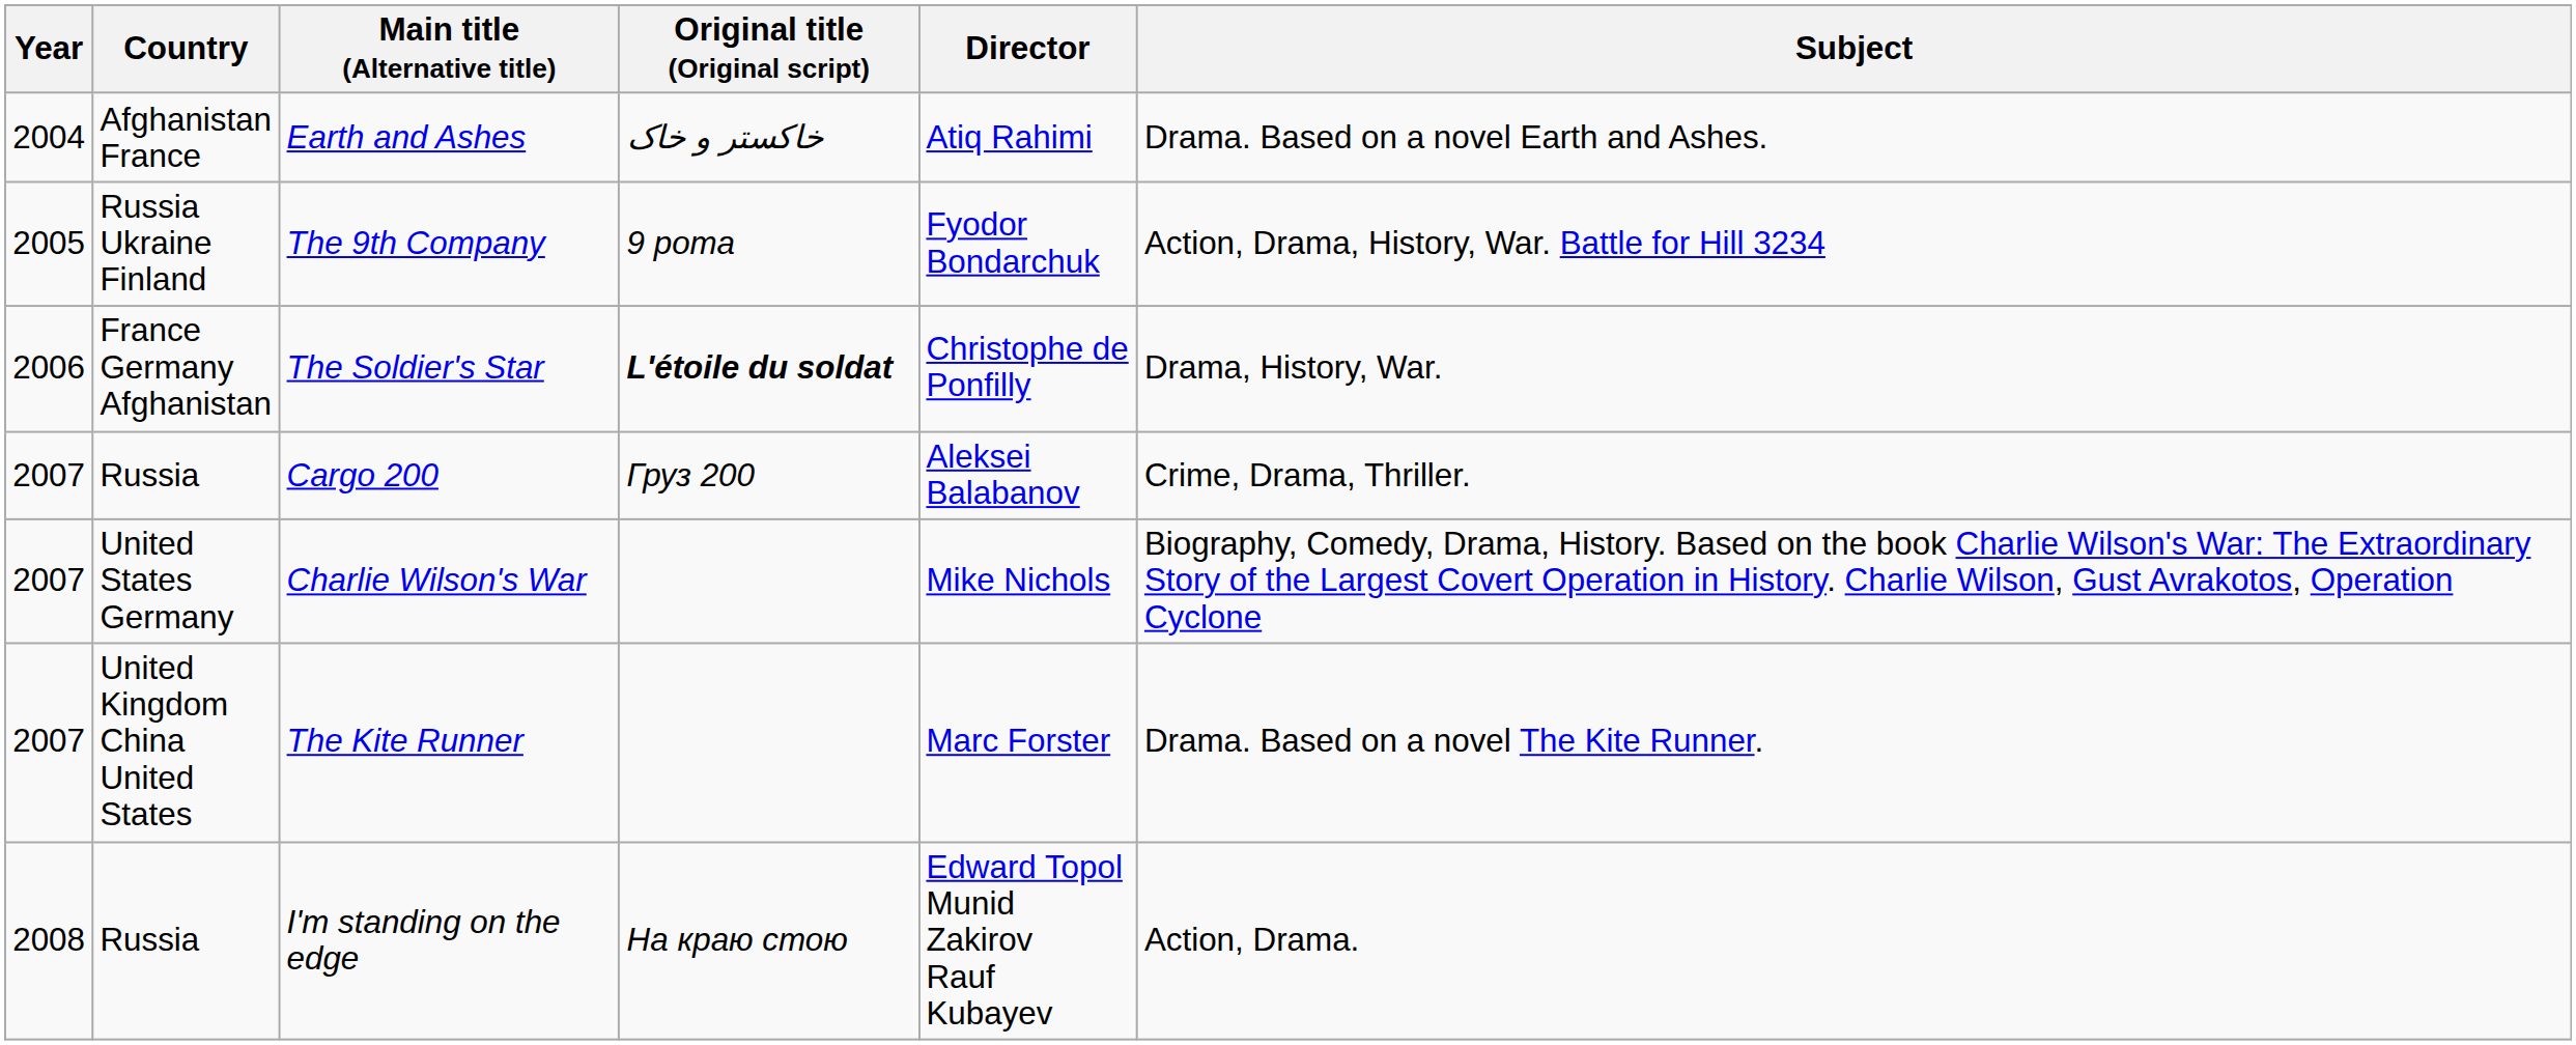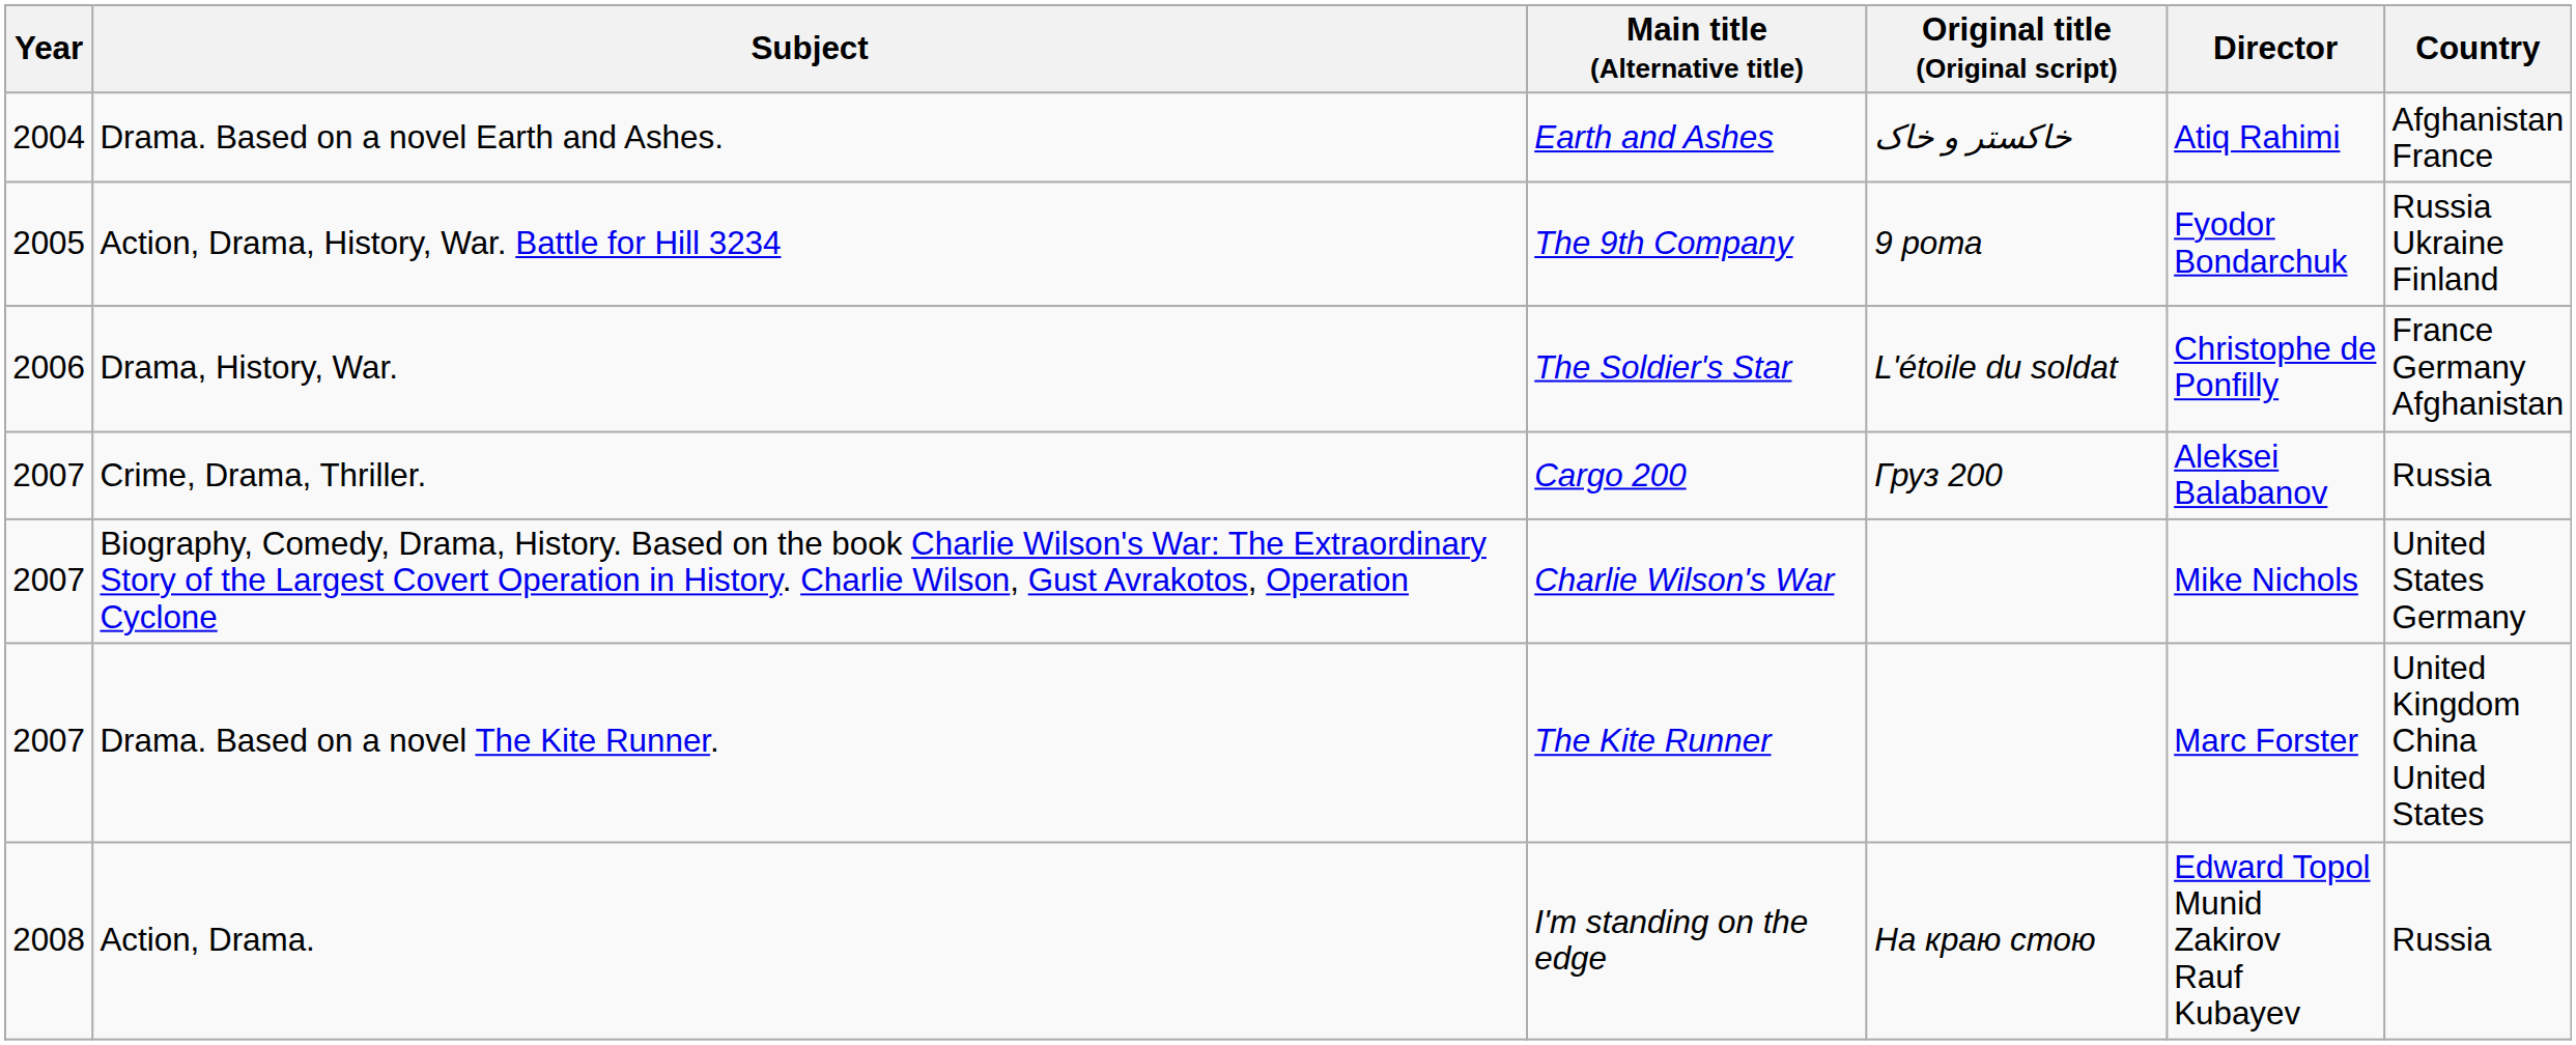 <table class="wikitable sortable" style="width:100%;">
 <tr>
 <th>Year</th>
-<th width= 80>Country</th>
+<th class="unsortable">Subject</th>
 <th class="unsortable" style="width:160px;">Main title<br><small>(Alternative title)</small></th>
 <th class="unsortable" style="width:140px;">Original title<br><small>(Original script)</small></th>
 <th width=100>Director</th>
-<th class="unsortable">Subject</th>
+<th width= 80>Country</th>
 </tr>
 <tr>
 <td>2004</td>
-<td>Afghanistan<br>France</td>
+<td>Drama. Based on a novel Earth and Ashes.</td>
 <td><em><a href='#'>Earth and Ashes</a></em></td>
 <td><em>خاکستر و خاک</em></td>
 <td><a href='#'>Atiq Rahimi</a></td>
-<td>Drama. Based on a novel Earth and Ashes.</td>
+<td>Afghanistan<br>France</td>
 </tr>
 <tr>
 <td>2005</td>
-<td>Russia<br>Ukraine<br>Finland</td>
+<td>Action, Drama, History, War. <a href='#'>Battle for Hill 3234</a></td>
 <td><em><a href='#'>The 9th Company</a></em></td>
 <td><em>9 рота</em></td>
 <td><a href='#'>Fyodor Bondarchuk</a></td>
-<td>Action, Drama, History, War. <a href='#'>Battle for Hill 3234</a></td>
+<td>Russia<br>Ukraine<br>Finland</td>
 </tr>
 <tr>
 <td>2006</td>
+<td>Drama, History, War.</td>
+<td><em><a href='#'>The Soldier's Star</a></em></td>
+<td><em>L'étoile du soldat</em></td>
+<td><a href='#'>Christophe de Ponfilly</a></td>
 <td>France<br>Germany<br>Afghanistan</td>
-<td><em><a href='#'>The Soldier's Star</a></em></td>
-<td><strong><em>L'étoile du soldat</em></strong></td>
-<td><a href='#'>Christophe de Ponfilly</a></td>
-<td>Drama, History, War.</td>
 </tr>
 <tr>
 <td>2007</td>
-<td>Russia</td>
+<td>Crime, Drama, Thriller.</td>
 <td><em><a href='#'>Cargo 200</a></em></td>
 <td><em>Груз 200</em></td>
 <td><a href='#'>Aleksei Balabanov</a></td>
-<td>Crime, Drama, Thriller.</td>
+<td>Russia</td>
 </tr>
 <tr>
 <td>2007</td>
-<td>United States<br>Germany</td>
+<td>Biography, Comedy, Drama, History. Based on the book <a href='#'>Charlie Wilson's War: The Extraordinary Story of the Largest Covert Operation in History</a>. <a href='#'>Charlie Wilson</a>, <a href='#'>Gust Avrakotos</a>, <a href='#'>Operation Cyclone</a></td>
 <td><em><a href='#'>Charlie Wilson's War</a></em></td>
 <td></td>
 <td><a href='#'>Mike Nichols</a></td>
-<td>Biography, Comedy, Drama, History. Based on the book <a href='#'>Charlie Wilson's War: The Extraordinary Story of the Largest Covert Operation in History</a>. <a href='#'>Charlie Wilson</a>, <a href='#'>Gust Avrakotos</a>, <a href='#'>Operation Cyclone</a></td>
+<td>United States<br>Germany</td>
 </tr>
 <tr>
 <td>2007</td>
-<td>United Kingdom<br>China<br>United States</td>
+<td>Drama. Based on a novel <a href='#'>The Kite Runner</a>.</td>
 <td><em><a href='#'>The Kite Runner</a></em></td>
 <td></td>
 <td><a href='#'>Marc Forster</a></td>
-<td>Drama. Based on a novel <a href='#'>The Kite Runner</a>.</td>
+<td>United Kingdom<br>China<br>United States</td>
 </tr>
 <tr>
 <td>2008</td>
-<td>Russia</td>
+<td>Action, Drama.</td>
 <td><em>I'm standing on the edge</em></td>
 <td><em>На краю стою</em></td>
 <td><a href='#'>Edward Topol</a><br>Munid Zakirov<br>Rauf Kubayev</td>
-<td>Action, Drama.</td>
+<td>Russia</td>
 </tr>
 </table>
